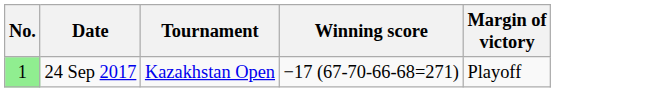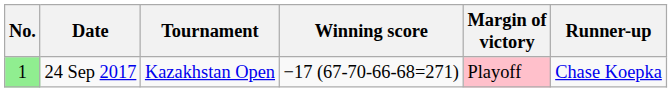 <table class="wikitable" style="font-size:95%;">
 <tr>
 <th>No.</th>
 <th>Date</th>
 <th>Tournament</th>
 <th>Winning score</th>
 <th>Margin of<br>victory</th>
+<th>Runner-up</th>
 </tr>
 <tr>
 <td align=center style="background: lightgreen;">1</td>
 <td align=right>24 Sep <a href='#'>2017</a></td>
 <td><a href='#'>Kazakhstan Open</a></td>
 <td>−17 (67-70-66-68=271)</td>
-<td>Playoff</td>
+<td style="background: pink;">Playoff</td>
+<td> <a href='#'>Chase Koepka</a></td>
 </tr>
 </table>
